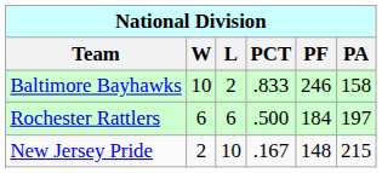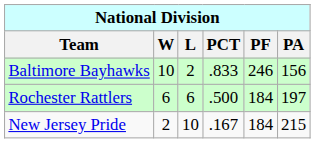 <table class="wikitable">
 <tr bgcolor="#ccffff">
 <td colspan="7" align="center"><strong>National Division</strong></td>
 </tr>
 <tr bgcolor="#efefef">
 <th>Team</th>
 <th>W</th>
 <th>L</th>
 <th>PCT</th>
 <th>PF</th>
 <th>PA</th>
 </tr>
 <tr align="center" bgcolor="#ccffcc">
 <td align="left"><a href='#'>Baltimore Bayhawks</a></td>
 <td>10</td>
 <td>2</td>
 <td>.833</td>
 <td>246</td>
-<td>158</td>
+<td>156</td>
 </tr>
 <tr align="center" bgcolor="#ccffcc">
 <td align="left"><a href='#'>Rochester Rattlers</a></td>
 <td>6</td>
 <td>6</td>
 <td>.500</td>
 <td>184</td>
 <td>197</td>
 </tr>
 <tr align="center">
 <td align="left"><a href='#'>New Jersey Pride</a></td>
 <td>2</td>
 <td>10</td>
 <td>.167</td>
-<td>148</td>
+<td>184</td>
 <td>215</td>
 </tr>
 </table>
